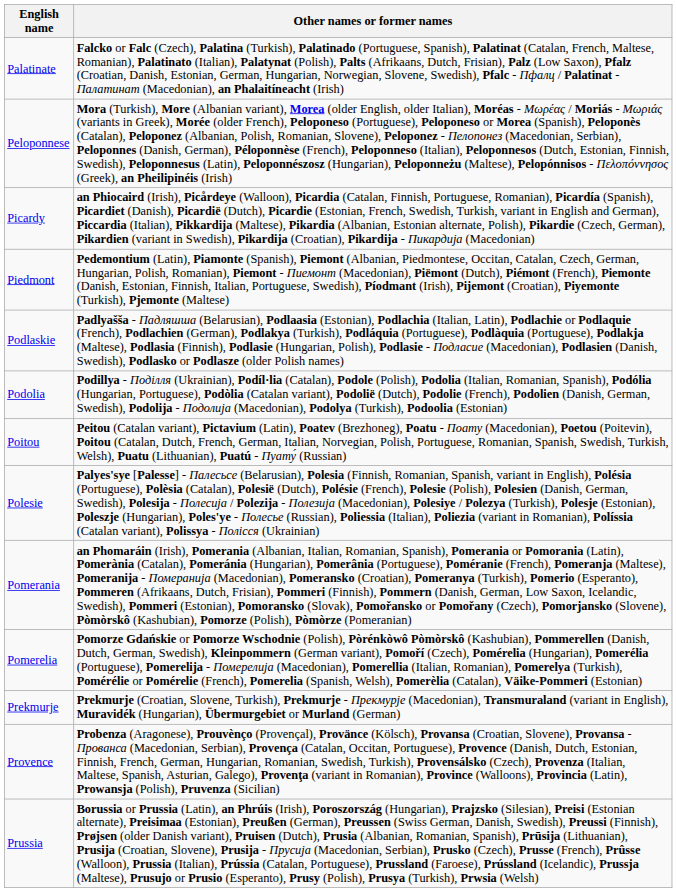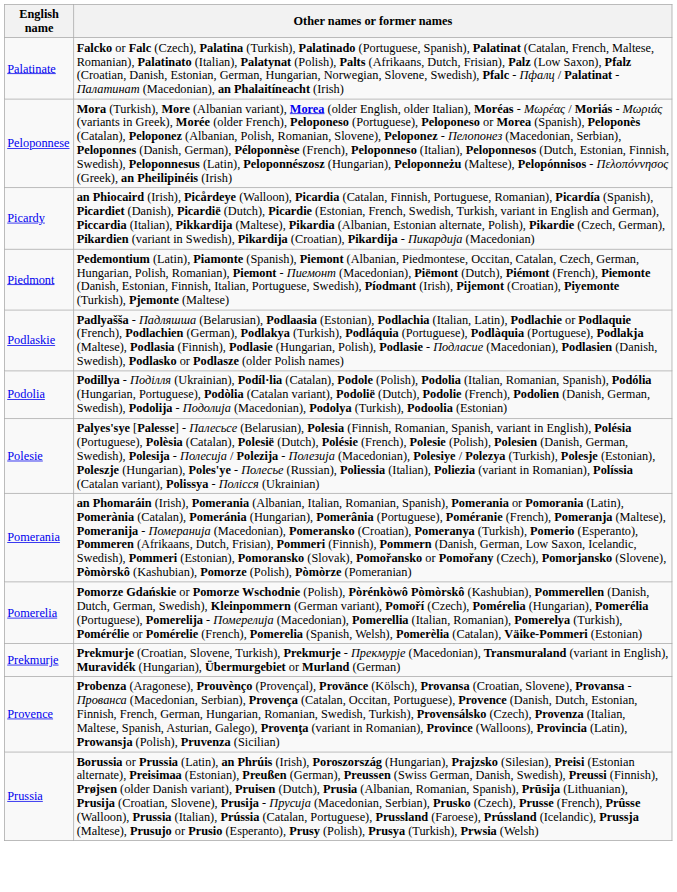 <table class="wikitable">
 <tr>
 <th>English name</th>
 <th>Other names or former names</th>
 </tr>
 <tr>
 <td><a href='#'>Palatinate</a></td>
 <td><strong>Falcko</strong> or <strong>Falc</strong> (Czech), <strong>Palatina</strong> (Turkish), <strong>Palatinado</strong> (Portuguese, Spanish), <strong>Palatinat</strong> (Catalan, French, Maltese, Romanian), <strong>Palatinato</strong> (Italian), <strong>Palatynat</strong> (Polish), <strong>Palts</strong> (Afrikaans, Dutch, Frisian), <strong>Palz</strong> (Low Saxon), <strong>Pfalz</strong> (Croatian, Danish, Estonian, German, Hungarian, Norwegian, Slovene, Swedish), <strong>Pfalc</strong> - <em>Пфалц</em> / <strong>Palatinat</strong> - <em>Палатинат</em> (Macedonian), <strong>an Phalaitíneacht</strong> (Irish)</td>
 </tr>
 <tr>
 <td><a href='#'>Peloponnese</a></td>
 <td><strong>Mora</strong> (Turkish), <strong>More</strong> (Albanian variant), <strong><a href='#'>Morea</a></strong> (older English, older Italian), <strong>Moréas</strong> - <em>Μωρέας</em> / <strong>Moriás</strong> - <em>Μωριάς</em> (variants in Greek), <strong>Morée</strong> (older French), <strong>Peloponeso</strong> (Portuguese), <strong>Peloponeso</strong> or <strong>Morea</strong> (Spanish), <strong>Peloponès</strong> (Catalan), <strong>Peloponez</strong> (Albanian, Polish, Romanian, Slovene), <strong>Peloponez</strong> - <em>Пелопонез</em> (Macedonian, Serbian), <strong>Peloponnes</strong> (Danish, German), <strong>Péloponnèse</strong> (French), <strong>Peloponneso</strong> (Italian), <strong>Peloponnesos</strong> (Dutch, Estonian, Finnish, Swedish), <strong>Peloponnesus</strong> (Latin), <strong>Peloponnészosz</strong> (Hungarian), <strong>Peloponneżu</strong> (Maltese), <strong>Pelopónnisos</strong> - <em>Πελοπόννησος</em> (Greek), <strong>an Pheilipinéis</strong> (Irish)</td>
 </tr>
 <tr>
 <td><a href='#'>Picardy</a></td>
 <td><strong>an Phiocaird</strong> (Irish), <strong>Picårdeye</strong> (Walloon), <strong>Picardia</strong> (Catalan, Finnish, Portuguese, Romanian), <strong>Picardía</strong> (Spanish), <strong>Picardiet</strong> (Danish), <strong>Picardië</strong> (Dutch), <strong>Picardie</strong> (Estonian, French, Swedish, Turkish, variant in English and German), <strong>Piccardia</strong> (Italian), <strong>Pikkardija</strong> (Maltese), <strong>Pikardia</strong> (Albanian, Estonian alternate, Polish), <strong>Pikardie</strong> (Czech, German), <strong>Pikardien</strong> (variant in Swedish), <strong>Pikardija</strong> (Croatian), <strong>Pikardija</strong> - <em>Пикардија</em> (Macedonian)</td>
 </tr>
 <tr>
 <td><a href='#'>Piedmont</a></td>
 <td><strong>Pedemontium</strong> (Latin), <strong>Piamonte</strong> (Spanish), <strong>Piemont</strong> (Albanian, Piedmontese, Occitan, Catalan, Czech, German, Hungarian, Polish, Romanian), <strong>Piemont</strong> - <em>Пиемонт</em> (Macedonian), <strong>Piëmont</strong> (Dutch), <strong>Piémont</strong> (French), <strong>Piemonte</strong> (Danish, Estonian, Finnish, Italian, Portuguese, Swedish), <strong>Píodmant</strong> (Irish), <strong>Pijemont</strong> (Croatian), <strong>Piyemonte</strong> (Turkish), <strong>Pjemonte</strong> (Maltese)</td>
 </tr>
 <tr>
 <td><a href='#'>Podlaskie</a></td>
 <td><strong>Padlyašša</strong> - <em>Падляшша</em> (Belarusian), <strong>Podlaasia</strong> (Estonian), <strong>Podlachia</strong> (Italian, Latin), <strong>Podlachie</strong> or <strong>Podlaquie</strong> (French), <strong>Podlachien</strong> (German), <strong>Podlakya</strong> (Turkish), <strong>Podláquia</strong> (Portuguese), <strong>Podlàquia</strong> (Portuguese), <strong>Podlakja</strong> (Maltese), <strong>Podlasia</strong> (Finnish), <strong>Podlasie</strong> (Hungarian, Polish), <strong>Podlasie</strong> - <em>Подласие</em> (Macedonian), <strong>Podlasien</strong> (Danish, Swedish), <strong>Podlasko</strong> or <strong>Podlasze</strong> (older Polish names)</td>
 </tr>
 <tr>
 <td><a href='#'>Podolia</a></td>
 <td><strong>Podillya</strong> - <em>Поділля</em> (Ukrainian), <strong>Podíl·lia</strong> (Catalan), <strong>Podole</strong> (Polish), <strong>Podolia</strong> (Italian, Romanian, Spanish), <strong>Podólia</strong> (Hungarian, Portuguese), <strong>Podòlia</strong> (Catalan variant), <strong>Podolië</strong> (Dutch), <strong>Podolie</strong> (French), <strong>Podolien</strong> (Danish, German, Swedish), <strong>Podoliјa</strong> - <em>Подолија</em> (Macedonian), <strong>Podolya</strong> (Turkish), <strong>Podoolia</strong> (Estonian)</td>
 </tr>
 <tr>
-<td><a href='#'>Poitou</a></td>
-<td><strong>Peitou</strong> (Catalan variant), <strong>Pictavium</strong> (Latin), <strong>Poatev</strong> (Brezhoneg), <strong>Poatu</strong> - <em>Поату</em> (Macedonian), <strong>Poetou</strong> (Poitevin), <strong>Poitou</strong> (Catalan, Dutch, French, German, Italian, Norvegian, Polish, Portuguese, Romanian, Spanish, Swedish, Turkish, Welsh), <strong>Puatu</strong> (Lithuanian), <strong>Puatú</strong> - <em>Пуату́</em> (Russian)</td>
-</tr>
-<tr>
 <td><a href='#'>Polesie</a></td>
 <td><strong>Palyes'sye</strong> [<strong>Palesse</strong>] - <em>Палесьсе</em> (Belarusian), <strong>Polesia</strong> (Finnish, Romanian, Spanish, variant in English), <strong>Polésia</strong> (Portuguese), <strong>Polèsia</strong> (Catalan), <strong>Polesië</strong> (Dutch), <strong>Polésie</strong> (French), <strong>Polesie</strong> (Polish), <strong>Polesien</strong> (Danish, German, Swedish), <strong>Polesija</strong> - <em>Полесија</em> / <strong>Polezija</strong> - <em>Полезија</em> (Macedonian), <strong>Polesiye</strong> / <strong>Polezya</strong> (Turkish), <strong>Polesje</strong> (Estonian), <strong>Poleszje</strong> (Hungarian), <strong>Poles'ye</strong> - <em>Полесье</em> (Russian), <strong>Poliessia</strong> (Italian), <strong>Poliezia</strong> (variant in Romanian), <strong>Políssia</strong> (Catalan variant), <strong>Polissya</strong> - <em>Полісся</em> (Ukrainian)</td>
 </tr>
 <tr>
 <td><a href='#'>Pomerania</a></td>
 <td><strong>an Phomaráin</strong> (Irish), <strong>Pomerania</strong> (Albanian, Italian, Romanian, Spanish), <strong>Pomerania</strong> or <strong>Pomorania</strong> (Latin), <strong>Pomerània</strong> (Catalan), <strong>Pomeránia</strong> (Hungarian), <strong>Pomerânia</strong> (Portuguese), <strong>Poméranie</strong> (French), <strong>Pomeranja</strong> (Maltese), <strong>Pomeranija</strong> - <em>Померанија</em> (Macedonian), <strong>Pomeransko</strong> (Croatian), <strong>Pomeranya</strong> (Turkish), <strong>Pomerio</strong> (Esperanto), <strong>Pommeren</strong> (Afrikaans, Dutch, Frisian), <strong>Pommeri</strong> (Finnish), <strong>Pommern</strong> (Danish, German, Low Saxon, Icelandic, Swedish), <strong>Pommeri</strong> (Estonian), <strong>Pomoransko</strong> (Slovak), <strong>Pomořansko</strong> or <strong>Pomořany</strong> (Czech), <strong>Pomorjansko</strong> (Slovene), <strong>Pòmòrskô</strong> (Kashubian), <strong>Pomorze</strong> (Polish), <strong>Pòmòrze</strong> (Pomeranian)</td>
 </tr>
 <tr>
 <td><a href='#'>Pomerelia</a></td>
 <td><strong>Pomorze Gdańskie</strong> or <strong>Pomorze Wschodnie</strong> (Polish), <strong>Pòrénkòwô Pòmòrskô</strong> (Kashubian), <strong>Pommerellen</strong> (Danish, Dutch, German, Swedish), <strong>Kleinpommern</strong> (German variant), <strong>Pomoří</strong> (Czech), <strong>Pomérelia</strong> (Hungarian), <strong>Pomerélia</strong> (Portuguese), <strong>Pomerelija</strong> - <em>Померелија</em> (Macedonian), <strong>Pomerellia</strong> (Italian, Romanian), <strong>Pomerelya</strong> (Turkish), <strong>Pomérélie</strong> or <strong>Pomérelie</strong> (French), <strong>Pomerelia</strong> (Spanish, Welsh), <strong>Pomerèlia</strong> (Catalan), <strong>Väike-Pommeri</strong> (Estonian)</td>
 </tr>
 <tr>
 <td><a href='#'>Prekmurje</a></td>
 <td><strong>Prekmurje</strong> (Croatian, Slovene, Turkish), <strong>Prekmurje</strong> - <em>Прекмурје</em> (Macedonian), <strong>Transmuraland</strong> (variant in English), <strong>Muravidék</strong> (Hungarian), <strong>Übermurgebiet</strong> or <strong>Murland</strong> (German)</td>
 </tr>
 <tr>
 <td><a href='#'>Provence</a></td>
 <td><strong>Probenza</strong> (Aragonese), <strong>Prouvènço</strong> (Provençal), <strong>Provänce</strong> (Kölsch), <strong>Provansa</strong> (Croatian, Slovene), <strong>Provansa</strong> - <em>Прованса</em> (Macedonian, Serbian), <strong>Provença</strong> (Catalan, Occitan, Portuguese), <strong>Provence</strong> (Danish, Dutch, Estonian, Finnish, French, German, Hungarian, Romanian, Swedish, Turkish), <strong>Provensálsko</strong> (Czech), <strong>Provenza</strong> (Italian, Maltese, Spanish, Asturian, Galego), <strong>Provenţa</strong> (variant in Romanian), <strong>Province</strong> (Walloons), <strong>Provincia</strong> (Latin), <strong>Prowansja</strong> (Polish), <strong>Pruvenza</strong> (Sicilian)</td>
 </tr>
 <tr>
 <td><a href='#'>Prussia</a></td>
 <td><strong>Borussia</strong> or <strong>Prussia</strong> (Latin), <strong>an Phrúis</strong> (Irish), <strong>Poroszország</strong> (Hungarian), <strong>Prajzsko</strong> (Silesian), <strong>Preisi</strong> (Estonian alternate), <strong>Preisimaa</strong> (Estonian), <strong>Preußen</strong> (German), <strong>Preussen</strong> (Swiss German, Danish, Swedish), <strong>Preussi</strong> (Finnish), <strong>Prøjsen</strong> (older Danish variant), <strong>Pruisen</strong> (Dutch), <strong>Prusia</strong> (Albanian, Romanian, Spanish), <strong>Prūsija</strong> (Lithuanian), <strong>Prusija</strong> (Croatian, Slovene), <strong>Prusija</strong> - <em>Прусија</em> (Macedonian, Serbian), <strong>Prusko</strong> (Czech), <strong>Prusse</strong> (French), <strong>Prûsse</strong> (Walloon), <strong>Prussia</strong> (Italian), <strong>Prússia</strong> (Catalan, Portuguese), <strong>Prussland</strong> (Faroese), <strong>Prússland</strong> (Icelandic), <strong>Prussja</strong> (Maltese), <strong>Prusujo</strong> or <strong>Prusio</strong> (Esperanto), <strong>Prusy</strong> (Polish), <strong>Prusya</strong> (Turkish), <strong>Prwsia</strong> (Welsh)</td>
 </tr>
 </table>
